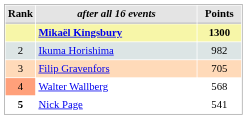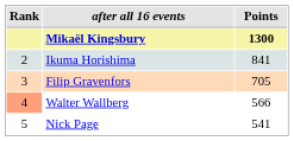 <table cellspacing="1" cellpadding="3" style="border:1px solid #AAAAAA;font-size:86%">
 <tr style="background-color: #E4E4E4;">
 <th style="border-bottom:1px solid #AAAAAA; width: 10px;">Rank</th>
 <th style="border-bottom:1px solid #AAAAAA; width: 200px;"><em>after all 16 events</em></th>
 <th style="border-bottom:1px solid #AAAAAA; width: 50px;">Points</th>
 </tr>
 <tr style="background:#f7f6a8;">
 <td align=center></td>
 <td> <strong><a href='#'>Mikaël Kingsbury</a></strong></td>
 <td align=center><strong>1300</strong></td>
 </tr>
 <tr style="background:#dce5e5;">
 <td align=center>2</td>
 <td> <a href='#'>Ikuma Horishima</a></td>
-<td align=center>982</td>
+<td align=center>841</td>
 </tr>
 <tr style="background:#ffdab9;">
 <td align=center>3</td>
 <td> <a href='#'>Filip Gravenfors</a></td>
 <td align=center>705</td>
 </tr>
 <tr>
 <td align=center style="background: lightsalmon;">4</td>
 <td> <a href='#'>Walter Wallberg</a></td>
-<td align=center>568</td>
+<td align=center>566</td>
 </tr>
 <tr>
-<td align=center><strong>5</strong></td>
+<td align=center>5</td>
 <td> <a href='#'>Nick Page</a></td>
 <td align=center>541</td>
 </tr>
 </table>
